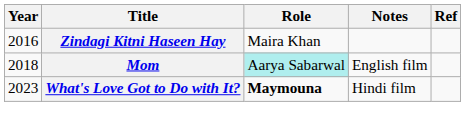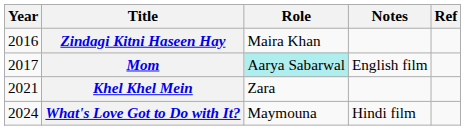 <table class="wikitable sortable plainrowheaders">
 <tr style="text-align:center;">
 <th scope="col">Year</th>
 <th scope="col">Title</th>
 <th scope="col">Role</th>
 <th scope="col">Notes</th>
 <th class="unsortable" scope="col">Ref</th>
 </tr>
 <tr>
 <td>2016</td>
 <th scope=row><em><a href='#'>Zindagi Kitni Haseen Hay</a></em></th>
 <td>Maira Khan</td>
 <td></td>
 <td></td>
 </tr>
 <tr>
-<td>2018</td>
+<td>2017</td>
 <th scope=row><em><a href='#'>Mom</a></em></th>
 <td style="background: paleturquoise;">Aarya Sabarwal</td>
 <td>English film</td>
 <td></td>
 </tr>
 <tr>
-<td>2023</td>
+<td>2021</td>
+<th scope=row><em><a href='#'>Khel Khel Mein</a></em></th>
+<td>Zara</td>
+<td></td>
+<td></td>
+</tr>
+<tr>
+<td>2024</td>
 <th scope=row><em><a href='#'>What's Love Got to Do with It?</a></em></th>
-<td><strong>Maymouna</strong></td>
+<td>Maymouna</td>
 <td>Hindi film</td>
 <td></td>
 </tr>
 </table>
